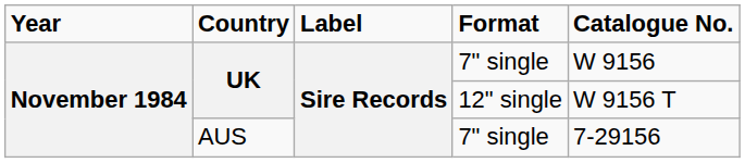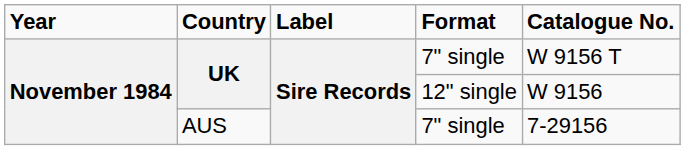 <table class="wikitable">
 <tr>
 <td colspan="1"><strong>Year</strong></td>
 <td colspan="1"><strong>Country</strong></td>
 <td colspan="1"><strong>Label</strong></td>
 <td colspan="1"><strong>Format</strong></td>
 <td colspan="1"><strong>Catalogue No.</strong></td>
 </tr>
 <tr>
 <th rowspan="3">November 1984</th>
 <th rowspan="2">UK</th>
 <th rowspan="3">Sire Records</th>
 <td>7" single</td>
-<td>W 9156</td>
+<td>W 9156 T</td>
 </tr>
 <tr>
 <td>12" single</td>
-<td>W 9156 T</td>
+<td>W 9156</td>
 </tr>
 <tr>
 <td>AUS</td>
 <td>7" single</td>
 <td>7-29156</td>
 </tr>
 </table>
